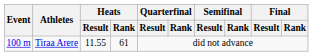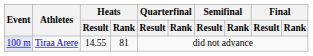 <table class="wikitable" border="1" style="font-size:90%">
 <tr>
 <th rowspan="2">Event</th>
 <th rowspan="2">Athletes</th>
 <th colspan="2">Heats</th>
 <th colspan="2">Quarterfinal</th>
 <th colspan="2">Semifinal</th>
 <th colspan="2">Final</th>
 </tr>
 <tr>
 <th>Result</th>
 <th>Rank</th>
 <th>Result</th>
 <th>Rank</th>
 <th>Result</th>
 <th>Rank</th>
 <th>Result</th>
 <th>Rank</th>
 </tr>
 <tr>
-<td><a href='#'>100 m</a></td>
+<td style="background: lavender;"><a href='#'>100 m</a></td>
 <td><a href='#'>Tiraa Arere</a></td>
-<td align=center>11.55</td>
-<td align=center>61</td>
+<td align=center>14.55</td>
+<td align=center>81</td>
 <td align=center colspan=6>did not advance</td>
 </tr>
 </table>
